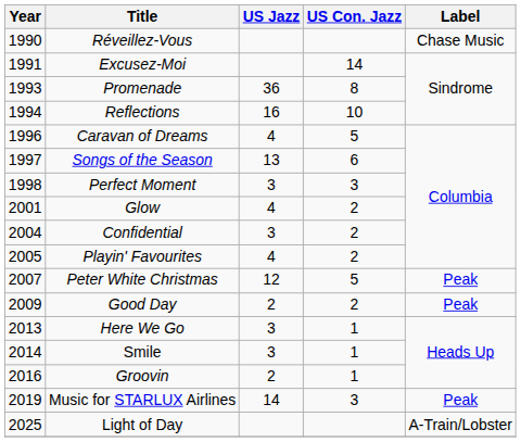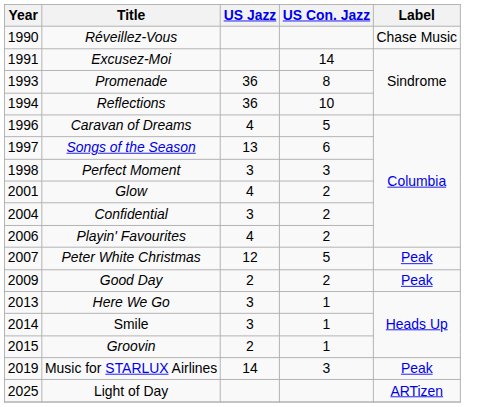 <table class="wikitable" style="text-align:center;">
 <tr>
 <th scope="col">Year</th>
 <th scope="col">Title</th>
 <th scope="col"><a href='#'>US Jazz</a></th>
 <th scope="col"><a href='#'>US Con. Jazz</a></th>
 <th scope="col">Label</th>
 </tr>
 <tr>
 <td>1990</td>
 <td><em>Réveillez-Vous</em></td>
 <td></td>
 <td></td>
 <td>Chase Music</td>
 </tr>
 <tr>
 <td>1991</td>
 <td><em>Excusez-Moi</em></td>
 <td></td>
 <td>14</td>
 <td rowspan="3">Sindrome</td>
 </tr>
 <tr>
 <td>1993</td>
 <td><em>Promenade</em></td>
 <td>36</td>
 <td>8</td>
 </tr>
 <tr>
 <td>1994</td>
 <td><em>Reflections</em></td>
-<td>16</td>
+<td>36</td>
 <td>10</td>
 </tr>
 <tr>
 <td>1996</td>
 <td><em>Caravan of Dreams</em></td>
 <td>4</td>
 <td>5</td>
 <td rowspan="6"><a href='#'>Columbia</a></td>
 </tr>
 <tr>
 <td>1997</td>
 <td><em><a href='#'>Songs of the Season</a></em></td>
 <td>13</td>
 <td>6</td>
 </tr>
 <tr>
 <td>1998</td>
 <td><em>Perfect Moment</em></td>
 <td>3</td>
 <td>3</td>
 </tr>
 <tr>
 <td>2001</td>
 <td><em>Glow</em></td>
 <td>4</td>
 <td>2</td>
 </tr>
 <tr>
 <td>2004</td>
 <td><em>Confidential</em></td>
 <td>3</td>
 <td>2</td>
 </tr>
 <tr>
-<td>2005</td>
+<td>2006</td>
 <td><em>Playin' Favourites</em></td>
 <td>4</td>
 <td>2</td>
 </tr>
 <tr>
 <td>2007</td>
 <td><em>Peter White Christmas</em></td>
 <td>12</td>
 <td>5</td>
 <td><a href='#'>Peak</a></td>
 </tr>
 <tr>
 <td>2009</td>
 <td><em>Good Day</em></td>
 <td>2</td>
 <td>2</td>
 <td><a href='#'>Peak</a></td>
 </tr>
 <tr>
 <td>2013</td>
 <td><em>Here We Go</em></td>
 <td>3</td>
 <td>1</td>
 <td rowspan="3"><a href='#'>Heads Up</a></td>
 </tr>
 <tr>
 <td>2014</td>
 <td>Smile</td>
 <td>3</td>
 <td>1</td>
 </tr>
 <tr>
-<td>2016</td>
+<td>2015</td>
 <td><em>Groovin<strong></td>
 <td>2</td>
 <td>1</td>
 </tr>
 <tr>
 <td>2019</td>
 <td></em>Music for <a href='#'>STARLUX</a> Airlines<em></td>
 <td>14</td>
 <td>3</td>
 <td><a href='#'>Peak</a></td>
 </tr>
 <tr>
 <td>2025</td>
 <td></em>Light of Day<em></td>
 <td></td>
 <td></td>
-<td>A-Train/Lobster</td>
+<td><a href='#'>ARTizen</a></td>
 </tr>
 <tr>
 </tr>
 </table>
